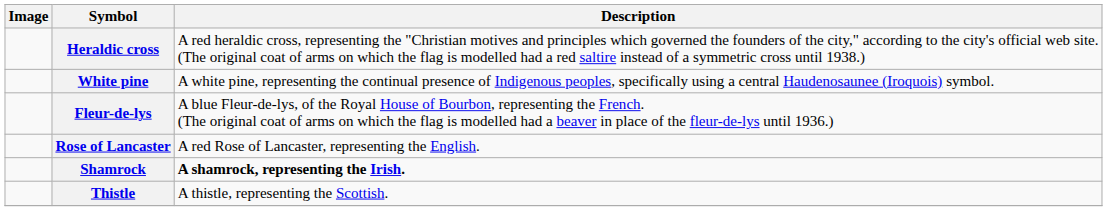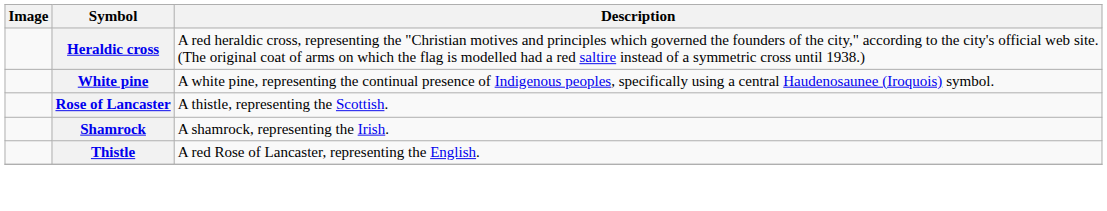 <table class="wikitable" style="margin: 1em auto;">
 <tr>
 <th>Image</th>
 <th>Symbol</th>
 <th>Description</th>
 </tr>
 <tr>
 <td style="text-align:center;"></td>
 <th><a href='#'>Heraldic cross</a></th>
 <td>A red heraldic cross, representing the "Christian motives and principles which governed the founders of the city," according to the city's official web site. <br>(The original coat of arms on which the flag is modelled had a red <a href='#'>saltire</a> instead of a symmetric cross until 1938.)</td>
 </tr>
 <tr>
 <td style="text-align:center;"></td>
 <th><a href='#'>White pine</a></th>
 <td>A white pine, representing the continual presence of <a href='#'>Indigenous peoples</a>, specifically using a central <a href='#'>Haudenosaunee (Iroquois)</a> symbol.</td>
 </tr>
 <tr>
 <td style="text-align:center;"></td>
-<th><a href='#'>Fleur-de-lys</a></th>
-<td>A blue Fleur-de-lys, of the Royal <a href='#'>House of Bourbon</a>, representing the <a href='#'>French</a>. <br>(The original coat of arms on which the flag is modelled had a <a href='#'>beaver</a> in place of the <a href='#'>fleur-de-lys</a> until 1936.)</td>
-</tr>
-<tr>
-<td style="text-align:center;"></td>
 <th><a href='#'>Rose of Lancaster</a></th>
-<td>A red Rose of Lancaster, representing the <a href='#'>English</a>.</td>
+<td>A thistle, representing the <a href='#'>Scottish</a>.</td>
 </tr>
 <tr>
 <td style="text-align:center;"></td>
 <th><a href='#'>Shamrock</a></th>
-<td><strong>A shamrock, representing the <a href='#'>Irish</a>.</strong></td>
+<td>A shamrock, representing the <a href='#'>Irish</a>.</td>
 </tr>
 <tr>
 <td style="text-align:center;"></td>
 <th><a href='#'>Thistle</a></th>
-<td>A thistle, representing the <a href='#'>Scottish</a>.</td>
+<td>A red Rose of Lancaster, representing the <a href='#'>English</a>.</td>
 </tr>
 <tr>
 </tr>
 </table>
